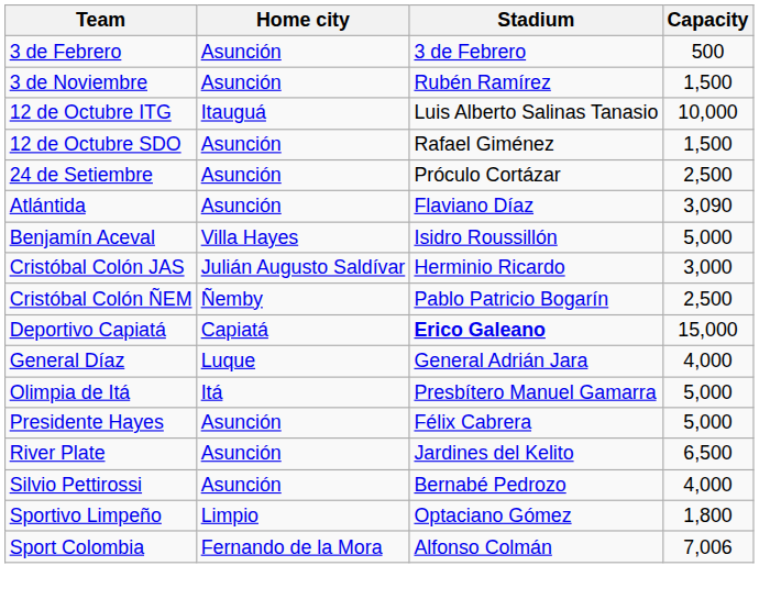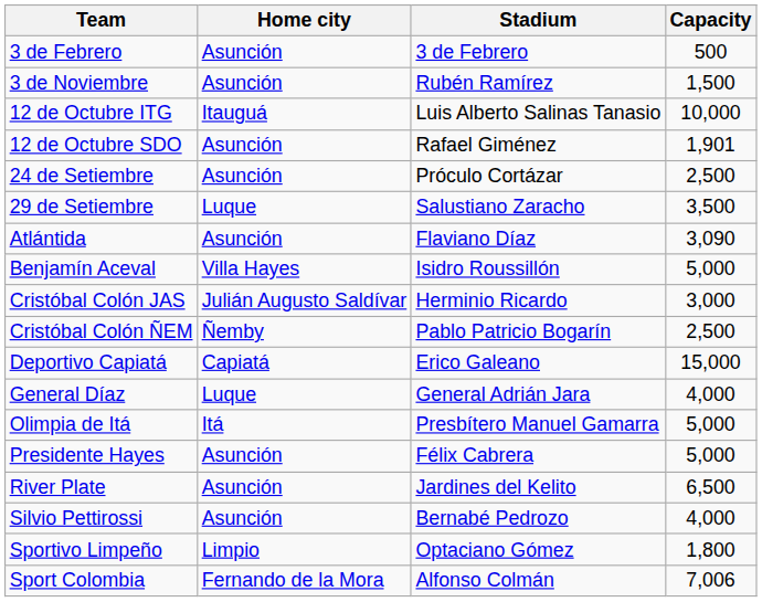 <table class="wikitable sortable">
 <tr>
 <th>Team</th>
 <th>Home city</th>
 <th>Stadium</th>
 <th>Capacity</th>
 </tr>
 <tr>
 <td><a href='#'>3 de Febrero</a></td>
 <td><a href='#'>Asunción</a></td>
 <td><a href='#'>3 de Febrero</a></td>
 <td align="center">500</td>
 </tr>
 <tr>
 <td><a href='#'>3 de Noviembre</a></td>
 <td><a href='#'>Asunción</a></td>
 <td><a href='#'>Rubén Ramírez</a></td>
 <td align="center">1,500</td>
 </tr>
 <tr>
 <td><a href='#'>12 de Octubre ITG</a></td>
 <td><a href='#'>Itauguá</a></td>
 <td>Luis Alberto Salinas Tanasio</td>
 <td align="center">10,000</td>
 </tr>
 <tr>
 <td><a href='#'>12 de Octubre SDO</a></td>
 <td><a href='#'>Asunción</a></td>
 <td>Rafael Giménez</td>
-<td align="center">1,500</td>
+<td align="center">1,901</td>
 </tr>
 <tr>
 <td><a href='#'>24 de Setiembre</a></td>
 <td><a href='#'>Asunción</a></td>
 <td>Próculo Cortázar</td>
 <td align="center">2,500</td>
+</tr>
+<tr>
+<td><a href='#'>29 de Setiembre</a></td>
+<td><a href='#'>Luque</a></td>
+<td><a href='#'>Salustiano Zaracho</a></td>
+<td align="center">3,500</td>
 </tr>
 <tr>
 <td><a href='#'>Atlántida</a></td>
 <td><a href='#'>Asunción</a></td>
 <td><a href='#'>Flaviano Díaz</a></td>
 <td align="center">3,090</td>
 </tr>
 <tr>
 <td><a href='#'>Benjamín Aceval</a></td>
 <td><a href='#'>Villa Hayes</a></td>
 <td><a href='#'>Isidro Roussillón</a></td>
 <td align="center">5,000</td>
 </tr>
 <tr>
 <td><a href='#'>Cristóbal Colón JAS</a></td>
 <td><a href='#'>Julián Augusto Saldívar</a></td>
 <td><a href='#'>Herminio Ricardo</a></td>
 <td align="center">3,000</td>
 </tr>
 <tr>
 <td><a href='#'>Cristóbal Colón ÑEM</a></td>
 <td><a href='#'>Ñemby</a></td>
 <td><a href='#'>Pablo Patricio Bogarín</a></td>
 <td align="center">2,500</td>
 </tr>
 <tr>
 <td><a href='#'>Deportivo Capiatá</a></td>
 <td><a href='#'>Capiatá</a></td>
-<td><strong><a href='#'>Erico Galeano</a></strong></td>
+<td><a href='#'>Erico Galeano</a></td>
 <td align="center">15,000</td>
 </tr>
 <tr>
 <td><a href='#'>General Díaz</a></td>
 <td><a href='#'>Luque</a></td>
 <td><a href='#'>General Adrián Jara</a></td>
 <td align="center">4,000</td>
 </tr>
 <tr>
 <td><a href='#'>Olimpia de Itá</a></td>
 <td><a href='#'>Itá</a></td>
 <td><a href='#'>Presbítero Manuel Gamarra</a></td>
 <td align="center">5,000</td>
 </tr>
 <tr>
 <td><a href='#'>Presidente Hayes</a></td>
 <td><a href='#'>Asunción</a></td>
 <td><a href='#'>Félix Cabrera</a></td>
 <td align="center">5,000</td>
 </tr>
 <tr>
 <td><a href='#'>River Plate</a></td>
 <td><a href='#'>Asunción</a></td>
 <td><a href='#'>Jardines del Kelito</a></td>
 <td align="center">6,500</td>
 </tr>
 <tr>
 <td><a href='#'>Silvio Pettirossi</a></td>
 <td><a href='#'>Asunción</a></td>
 <td><a href='#'>Bernabé Pedrozo</a></td>
 <td align="center">4,000</td>
 </tr>
 <tr>
 <td><a href='#'>Sportivo Limpeño</a></td>
 <td><a href='#'>Limpio</a></td>
 <td><a href='#'>Optaciano Gómez</a></td>
 <td align="center">1,800</td>
 </tr>
 <tr>
 <td><a href='#'>Sport Colombia</a></td>
 <td><a href='#'>Fernando de la Mora</a></td>
 <td><a href='#'>Alfonso Colmán</a></td>
 <td align="center">7,006</td>
 </tr>
 </table>
